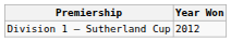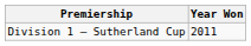 <table class="wikitable">
 <tr>
 <th>Premiership</th>
 <th>Year Won</th>
 </tr>
 <tr>
 <td>Division 1 – Sutherland Cup</td>
-<td>2012</td>
+<td>2011</td>
 </tr>
 </table>
